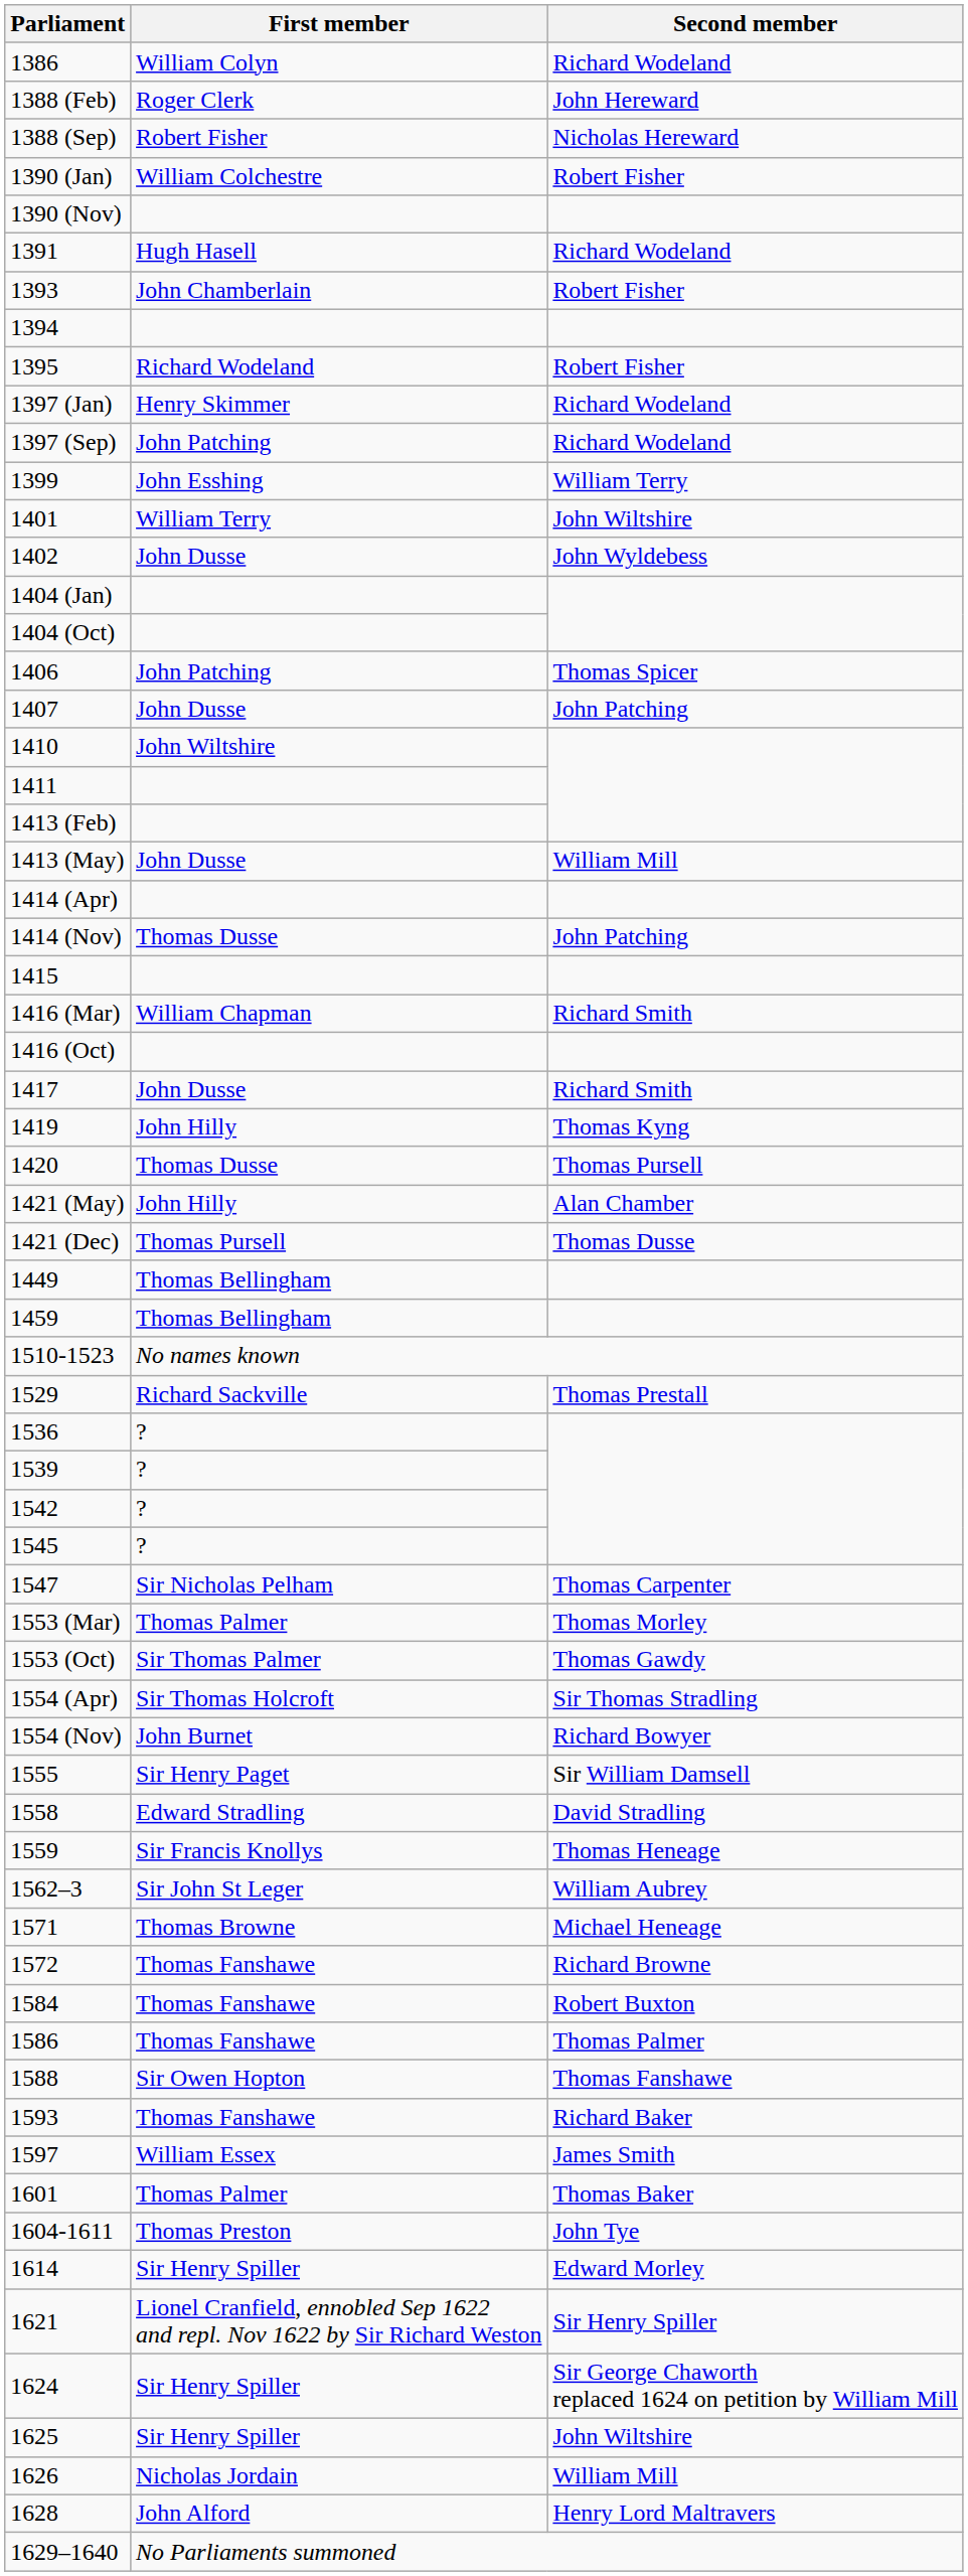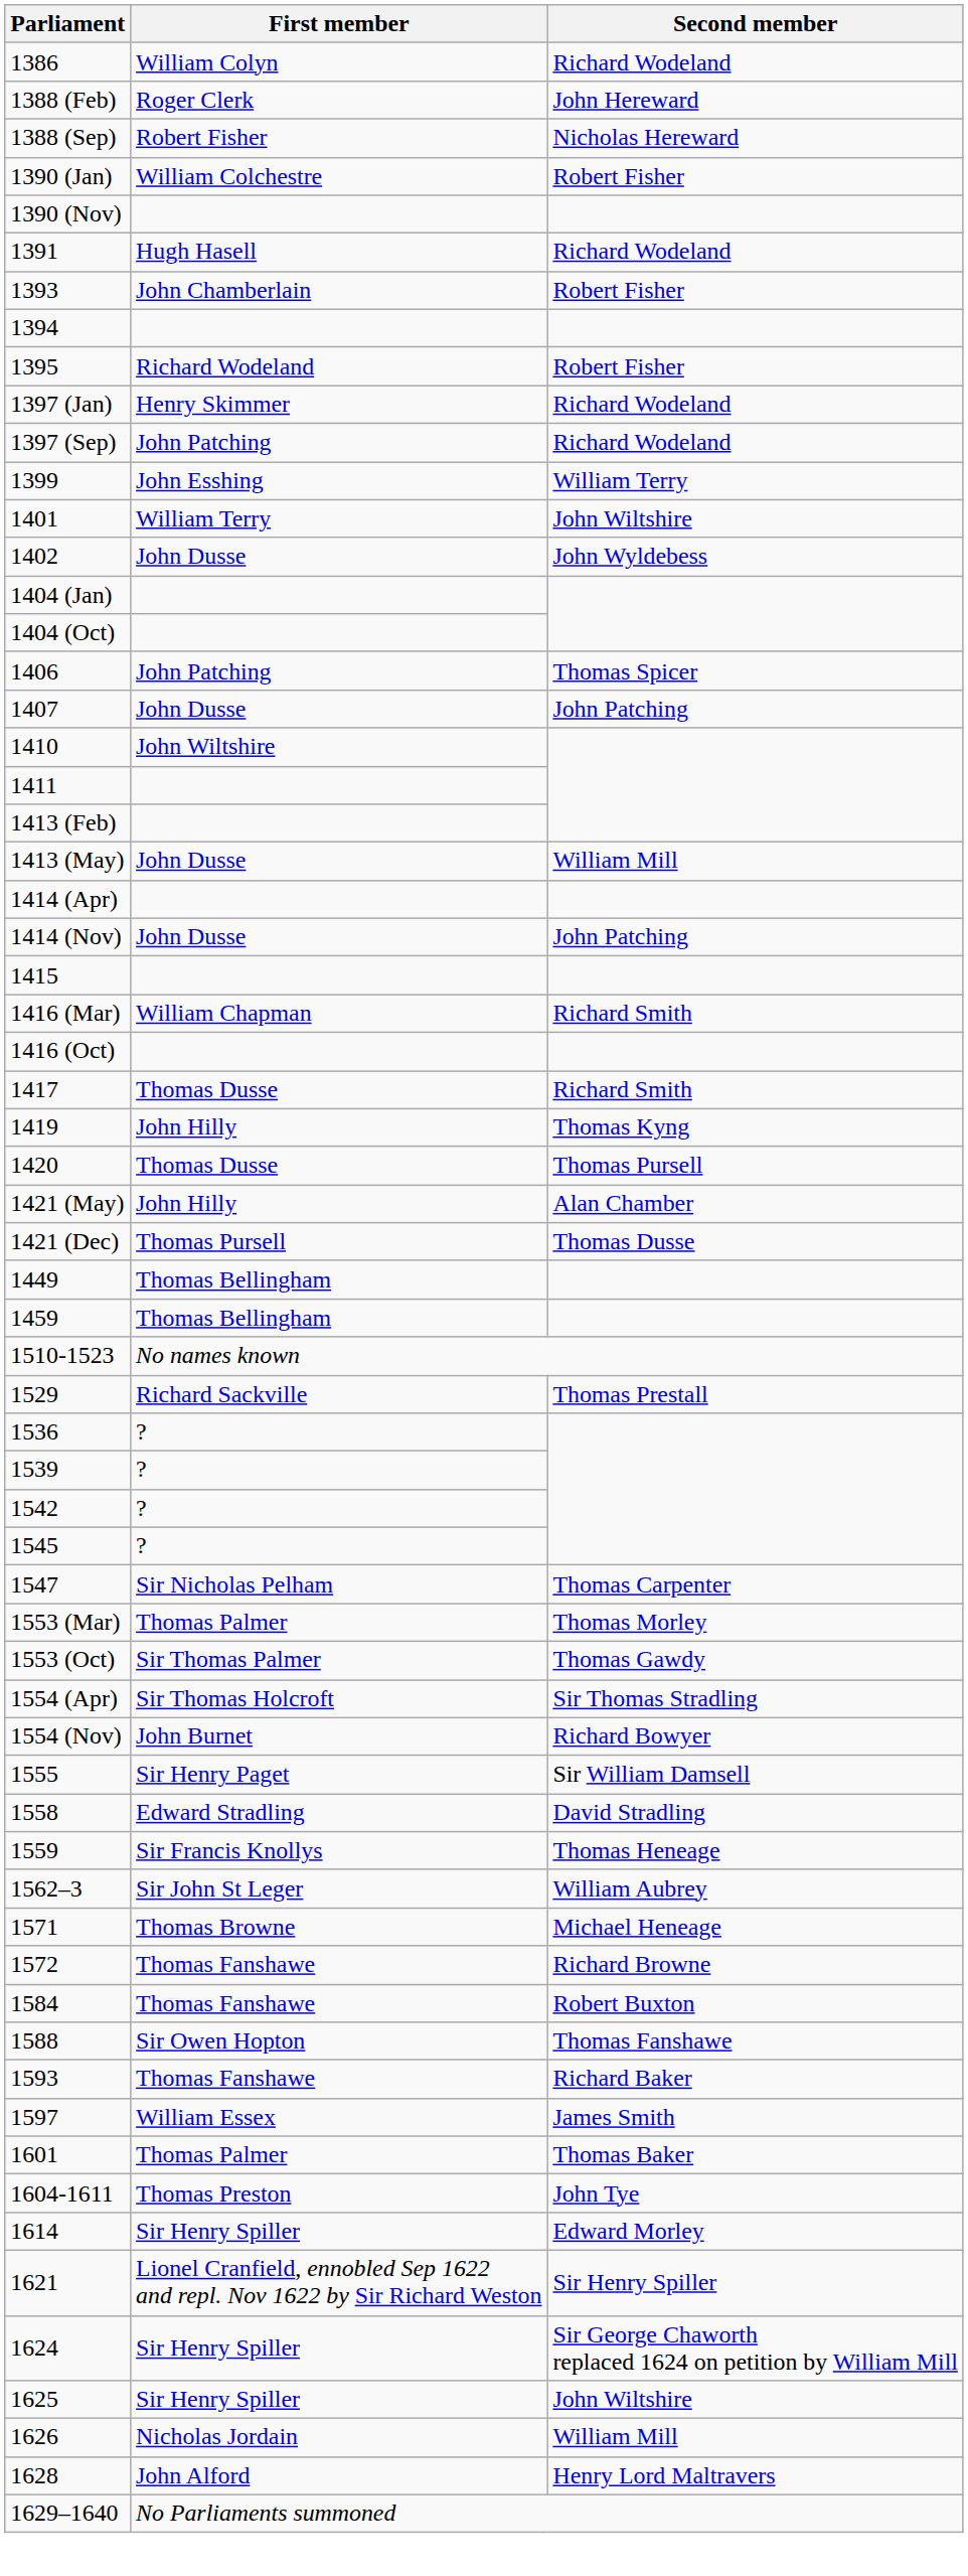 <table class="wikitable">
 <tr>
 <th>Parliament</th>
 <th>First member</th>
 <th>Second member</th>
 </tr>
 <tr>
 <td>1386</td>
 <td><a href='#'>William Colyn</a></td>
 <td><a href='#'>Richard Wodeland</a></td>
 </tr>
 <tr>
 <td>1388 (Feb)</td>
 <td><a href='#'>Roger Clerk</a></td>
 <td><a href='#'>John Hereward</a></td>
 </tr>
 <tr>
 <td>1388 (Sep)</td>
 <td><a href='#'>Robert Fisher</a></td>
 <td><a href='#'>Nicholas Hereward</a></td>
 </tr>
 <tr>
 <td>1390 (Jan)</td>
 <td><a href='#'>William Colchestre</a></td>
 <td><a href='#'>Robert Fisher</a></td>
 </tr>
 <tr>
 <td>1390 (Nov)</td>
 <td></td>
 </tr>
 <tr>
 <td>1391</td>
 <td><a href='#'>Hugh Hasell</a></td>
 <td><a href='#'>Richard Wodeland</a></td>
 </tr>
 <tr>
 <td>1393</td>
 <td><a href='#'>John Chamberlain</a></td>
 <td><a href='#'>Robert Fisher</a></td>
 </tr>
 <tr>
 <td>1394</td>
 <td></td>
 </tr>
 <tr>
 <td>1395</td>
 <td><a href='#'>Richard Wodeland</a></td>
 <td><a href='#'>Robert Fisher</a></td>
 </tr>
 <tr>
 <td>1397 (Jan)</td>
 <td><a href='#'>Henry Skimmer</a></td>
 <td><a href='#'>Richard Wodeland</a></td>
 </tr>
 <tr>
 <td>1397 (Sep)</td>
 <td><a href='#'>John Patching</a></td>
 <td><a href='#'>Richard Wodeland</a></td>
 </tr>
 <tr>
 <td>1399</td>
 <td><a href='#'>John Esshing</a></td>
 <td><a href='#'>William Terry</a></td>
 </tr>
 <tr>
 <td>1401</td>
 <td><a href='#'>William Terry</a></td>
 <td><a href='#'>John Wiltshire</a></td>
 </tr>
 <tr>
 <td>1402</td>
 <td><a href='#'>John Dusse</a></td>
 <td><a href='#'>John Wyldebess</a></td>
 </tr>
 <tr>
 <td>1404 (Jan)</td>
 <td></td>
 </tr>
 <tr>
 <td>1404 (Oct)</td>
 <td></td>
 </tr>
 <tr>
 <td>1406</td>
 <td><a href='#'>John Patching</a></td>
 <td><a href='#'>Thomas Spicer</a></td>
 </tr>
 <tr>
 <td>1407</td>
 <td><a href='#'>John Dusse</a></td>
 <td><a href='#'>John Patching</a></td>
 </tr>
 <tr>
 <td>1410</td>
 <td><a href='#'>John Wiltshire</a></td>
 </tr>
 <tr>
 <td>1411</td>
 <td></td>
 </tr>
 <tr>
 <td>1413 (Feb)</td>
 <td></td>
 </tr>
 <tr>
 <td>1413 (May)</td>
 <td><a href='#'>John Dusse</a></td>
 <td><a href='#'>William Mill</a></td>
 </tr>
 <tr>
 <td>1414 (Apr)</td>
 <td></td>
 </tr>
 <tr>
 <td>1414 (Nov)</td>
-<td><a href='#'>Thomas Dusse</a></td>
+<td><a href='#'>John Dusse</a></td>
 <td><a href='#'>John Patching</a></td>
 </tr>
 <tr>
 <td>1415</td>
 <td></td>
 </tr>
 <tr>
 <td>1416 (Mar)</td>
 <td><a href='#'>William Chapman</a></td>
 <td><a href='#'>Richard Smith</a></td>
 </tr>
 <tr>
 <td>1416 (Oct)</td>
 <td></td>
 </tr>
 <tr>
 <td>1417</td>
-<td><a href='#'>John Dusse</a></td>
+<td><a href='#'>Thomas Dusse</a></td>
 <td><a href='#'>Richard Smith</a></td>
 </tr>
 <tr>
 <td>1419</td>
 <td><a href='#'>John Hilly</a></td>
 <td><a href='#'>Thomas Kyng</a></td>
 </tr>
 <tr>
 <td>1420</td>
 <td><a href='#'>Thomas Dusse</a></td>
 <td><a href='#'>Thomas Pursell</a></td>
 </tr>
 <tr>
 <td>1421 (May)</td>
 <td><a href='#'>John Hilly</a></td>
 <td><a href='#'>Alan Chamber</a></td>
 </tr>
 <tr>
 <td>1421 (Dec)</td>
 <td><a href='#'>Thomas Pursell</a></td>
 <td><a href='#'>Thomas Dusse</a></td>
 </tr>
 <tr>
 <td>1449</td>
 <td><a href='#'>Thomas Bellingham</a></td>
 <td></td>
 </tr>
 <tr>
 <td>1459</td>
 <td><a href='#'>Thomas Bellingham</a></td>
 <td></td>
 </tr>
 <tr>
 <td>1510-1523</td>
 <td colspan = "2"><em>No names known</em></td>
 </tr>
 <tr>
 <td>1529</td>
 <td><a href='#'>Richard Sackville</a></td>
 <td><a href='#'>Thomas Prestall</a></td>
 </tr>
 <tr>
 <td>1536</td>
 <td>?</td>
 </tr>
 <tr>
 <td>1539</td>
 <td>?</td>
 </tr>
 <tr>
 <td>1542</td>
 <td>?</td>
 </tr>
 <tr>
 <td>1545</td>
 <td>?</td>
 </tr>
 <tr>
 <td>1547</td>
 <td><a href='#'>Sir Nicholas Pelham</a></td>
 <td><a href='#'>Thomas Carpenter</a></td>
 </tr>
 <tr>
 <td>1553 (Mar)</td>
 <td><a href='#'>Thomas Palmer</a></td>
 <td><a href='#'>Thomas Morley</a></td>
 </tr>
 <tr>
 <td>1553 (Oct)</td>
 <td><a href='#'>Sir Thomas Palmer</a></td>
 <td><a href='#'>Thomas Gawdy</a></td>
 </tr>
 <tr>
 <td>1554 (Apr)</td>
 <td><a href='#'>Sir Thomas Holcroft</a></td>
 <td><a href='#'>Sir Thomas Stradling</a></td>
 </tr>
 <tr>
 <td>1554 (Nov)</td>
 <td><a href='#'>John Burnet</a></td>
 <td><a href='#'>Richard Bowyer</a></td>
 </tr>
 <tr>
 <td>1555</td>
 <td><a href='#'>Sir Henry Paget</a></td>
 <td>Sir <a href='#'>William Damsell</a></td>
 </tr>
 <tr>
 <td>1558</td>
 <td><a href='#'>Edward Stradling</a></td>
 <td><a href='#'>David Stradling</a></td>
 </tr>
 <tr>
 <td>1559</td>
 <td><a href='#'>Sir Francis Knollys</a></td>
 <td><a href='#'>Thomas Heneage</a></td>
 </tr>
 <tr>
 <td>1562–3</td>
 <td><a href='#'>Sir John St Leger</a></td>
 <td><a href='#'>William Aubrey</a></td>
 </tr>
 <tr>
 <td>1571</td>
 <td><a href='#'>Thomas Browne</a></td>
 <td><a href='#'>Michael Heneage</a></td>
 </tr>
 <tr>
 <td>1572</td>
 <td><a href='#'>Thomas Fanshawe</a></td>
 <td><a href='#'>Richard Browne</a></td>
 </tr>
 <tr>
 <td>1584</td>
 <td><a href='#'>Thomas Fanshawe</a></td>
 <td><a href='#'>Robert Buxton</a></td>
 </tr>
 <tr>
-<td>1586</td>
-<td><a href='#'>Thomas Fanshawe</a></td>
-<td><a href='#'>Thomas Palmer</a></td>
-</tr>
-<tr>
 <td>1588</td>
 <td><a href='#'>Sir Owen Hopton</a></td>
 <td><a href='#'>Thomas Fanshawe</a></td>
 </tr>
 <tr>
 <td>1593</td>
 <td><a href='#'>Thomas Fanshawe</a></td>
 <td><a href='#'>Richard Baker</a></td>
 </tr>
 <tr>
 <td>1597</td>
 <td><a href='#'>William Essex</a></td>
 <td><a href='#'>James Smith</a></td>
 </tr>
 <tr>
 <td>1601</td>
 <td><a href='#'>Thomas Palmer</a></td>
 <td><a href='#'>Thomas Baker</a></td>
 </tr>
 <tr>
 <td>1604-1611</td>
 <td><a href='#'>Thomas Preston</a></td>
 <td><a href='#'>John Tye</a></td>
 </tr>
 <tr>
 <td>1614</td>
 <td><a href='#'>Sir Henry Spiller</a></td>
 <td><a href='#'>Edward Morley</a></td>
 </tr>
 <tr>
 <td>1621</td>
 <td><a href='#'>Lionel Cranfield</a>, <em>ennobled Sep 1622 <br> and repl. Nov 1622 by</em> <a href='#'>Sir Richard Weston</a></td>
 <td><a href='#'>Sir Henry Spiller</a></td>
 </tr>
 <tr>
 <td>1624</td>
 <td><a href='#'>Sir Henry Spiller</a></td>
 <td><a href='#'>Sir George Chaworth</a> <br> replaced 1624 on petition by <a href='#'>William Mill</a></td>
 </tr>
 <tr>
 <td>1625</td>
 <td><a href='#'>Sir Henry Spiller</a></td>
 <td><a href='#'>John Wiltshire</a></td>
 </tr>
 <tr>
 <td>1626</td>
 <td><a href='#'>Nicholas Jordain</a></td>
 <td><a href='#'>William Mill</a></td>
 </tr>
 <tr>
 <td>1628</td>
 <td><a href='#'>John Alford</a></td>
 <td><a href='#'>Henry Lord Maltravers</a></td>
 </tr>
 <tr>
 <td>1629–1640</td>
 <td colspan = "2"><em>No Parliaments summoned</em></td>
 </tr>
 </table>
